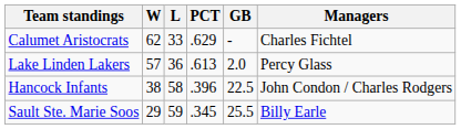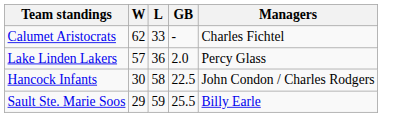 <table class="wikitable">
 <tr>
 <th>Team standings</th>
 <th>W</th>
 <th>L</th>
-<th>PCT</th>
 <th>GB</th>
 <th>Managers</th>
 </tr>
 <tr>
 <td><a href='#'>Calumet Aristocrats</a></td>
 <td>62</td>
 <td>33</td>
-<td>.629</td>
 <td>-</td>
 <td>Charles Fichtel</td>
 </tr>
 <tr>
 <td><a href='#'>Lake Linden Lakers</a></td>
 <td>57</td>
 <td>36</td>
-<td>.613</td>
 <td>2.0</td>
 <td>Percy Glass</td>
 </tr>
 <tr>
 <td><a href='#'>Hancock Infants</a></td>
-<td>38</td>
+<td>30</td>
 <td>58</td>
-<td>.396</td>
 <td>22.5</td>
 <td>John Condon / Charles Rodgers</td>
 </tr>
 <tr>
 <td><a href='#'>Sault Ste. Marie Soos </a></td>
 <td>29</td>
 <td>59</td>
-<td>.345</td>
 <td>25.5</td>
 <td><a href='#'>Billy Earle</a></td>
 </tr>
 </table>
